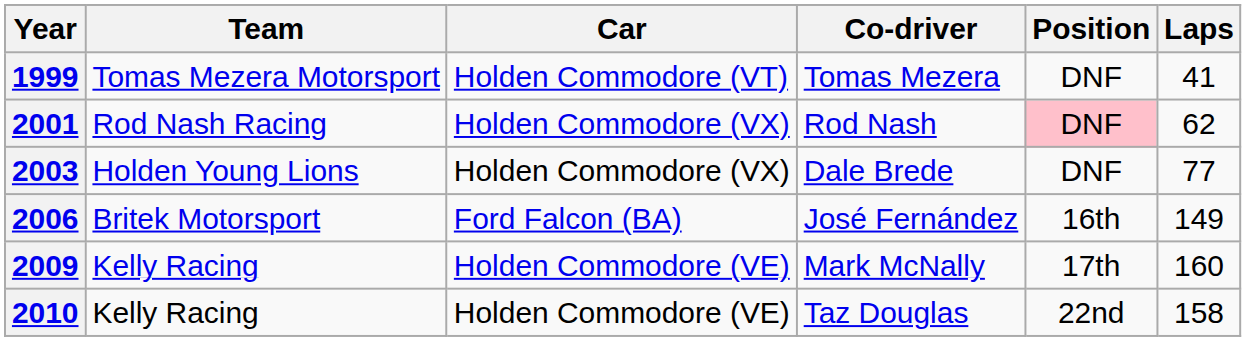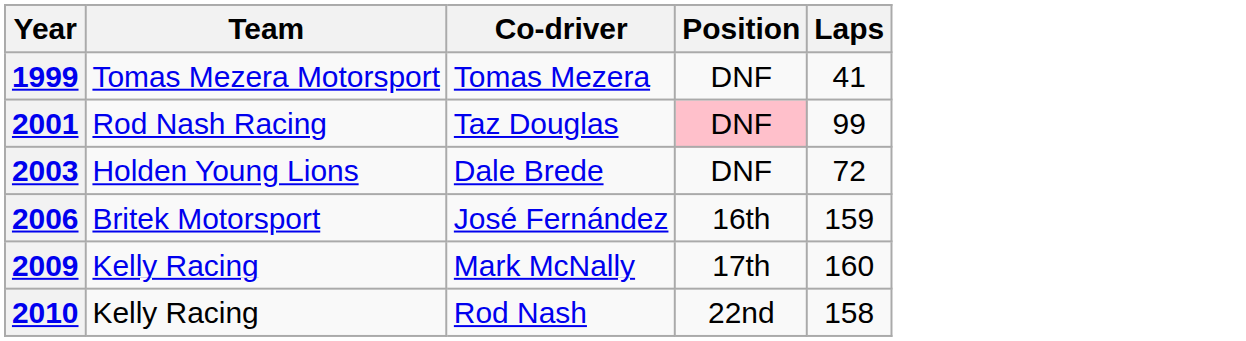 <table class="wikitable" style="font-size: 95%;">
 <tr>
 <th>Year</th>
 <th>Team</th>
-<th>Car</th>
 <th>Co-driver</th>
 <th>Position</th>
 <th>Laps</th>
 </tr>
 <tr>
 <th><a href='#'>1999</a></th>
 <td><a href='#'>Tomas Mezera Motorsport</a></td>
-<td><a href='#'>Holden Commodore (VT)</a></td>
 <td> <a href='#'>Tomas Mezera</a></td>
 <td align="center">DNF</td>
 <td align="center">41</td>
 </tr>
 <tr>
 <th><a href='#'>2001</a></th>
 <td><a href='#'>Rod Nash Racing</a></td>
-<td><a href='#'>Holden Commodore (VX)</a></td>
-<td> <a href='#'>Rod Nash</a></td>
+<td> <a href='#'>Taz Douglas</a></td>
 <td align="center" style="background: pink;">DNF</td>
-<td align="center">62</td>
+<td align="center">99</td>
 </tr>
 <tr>
 <th><a href='#'>2003</a></th>
 <td><a href='#'>Holden Young Lions</a></td>
-<td>Holden Commodore (VX)</td>
 <td> <a href='#'>Dale Brede</a></td>
 <td align="center">DNF</td>
-<td align="center">77</td>
+<td align="center">72</td>
 </tr>
 <tr>
 <th><a href='#'>2006</a></th>
 <td><a href='#'>Britek Motorsport</a></td>
-<td><a href='#'>Ford Falcon (BA)</a></td>
 <td> <a href='#'>José Fernández</a></td>
 <td align="center">16th</td>
-<td align="center">149</td>
+<td align="center">159</td>
 </tr>
 <tr>
 <th><a href='#'>2009</a></th>
 <td><a href='#'>Kelly Racing</a></td>
-<td><a href='#'>Holden Commodore (VE)</a></td>
 <td> <a href='#'>Mark McNally</a></td>
 <td align="center">17th</td>
 <td align="center">160</td>
 </tr>
 <tr>
 <th><a href='#'>2010</a></th>
 <td>Kelly Racing</td>
-<td>Holden Commodore (VE)</td>
-<td> <a href='#'>Taz Douglas</a></td>
+<td> <a href='#'>Rod Nash</a></td>
 <td align="center">22nd</td>
 <td align="center">158</td>
 </tr>
 </table>
